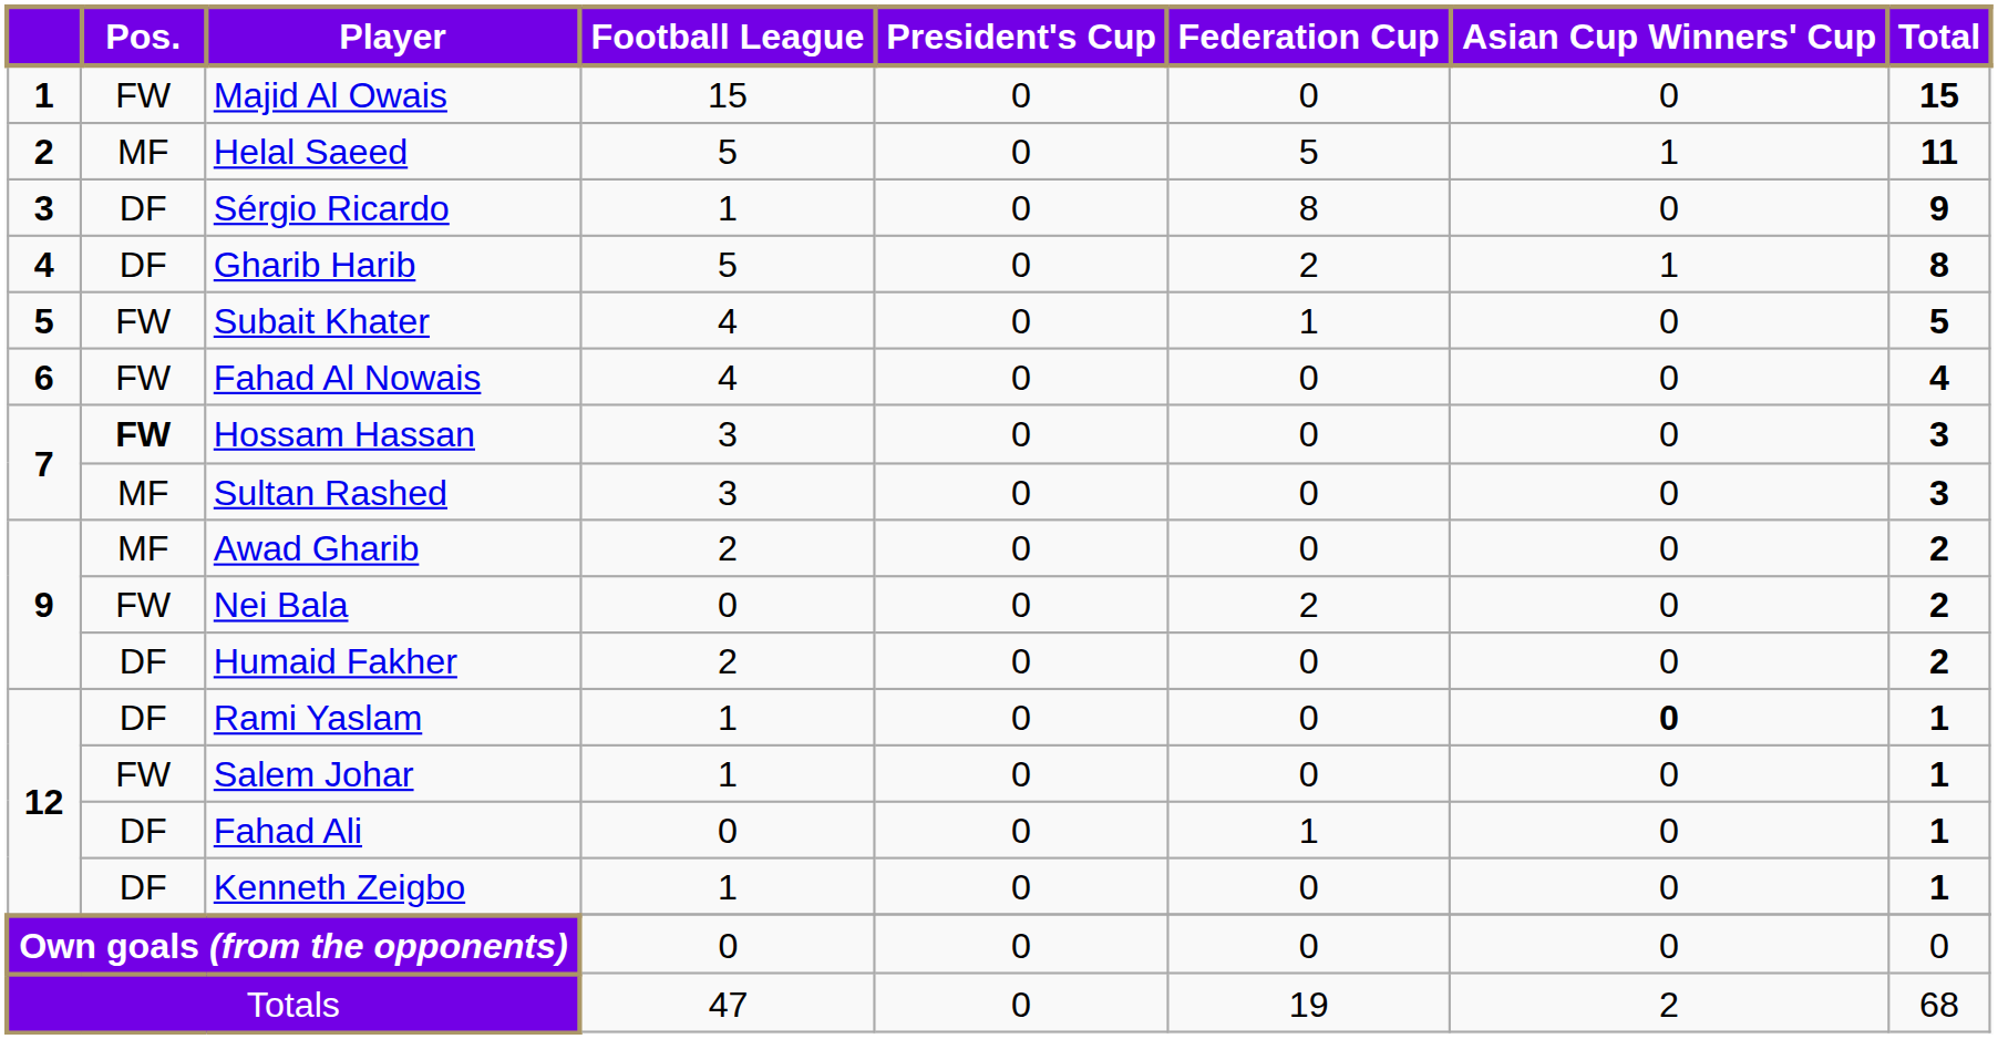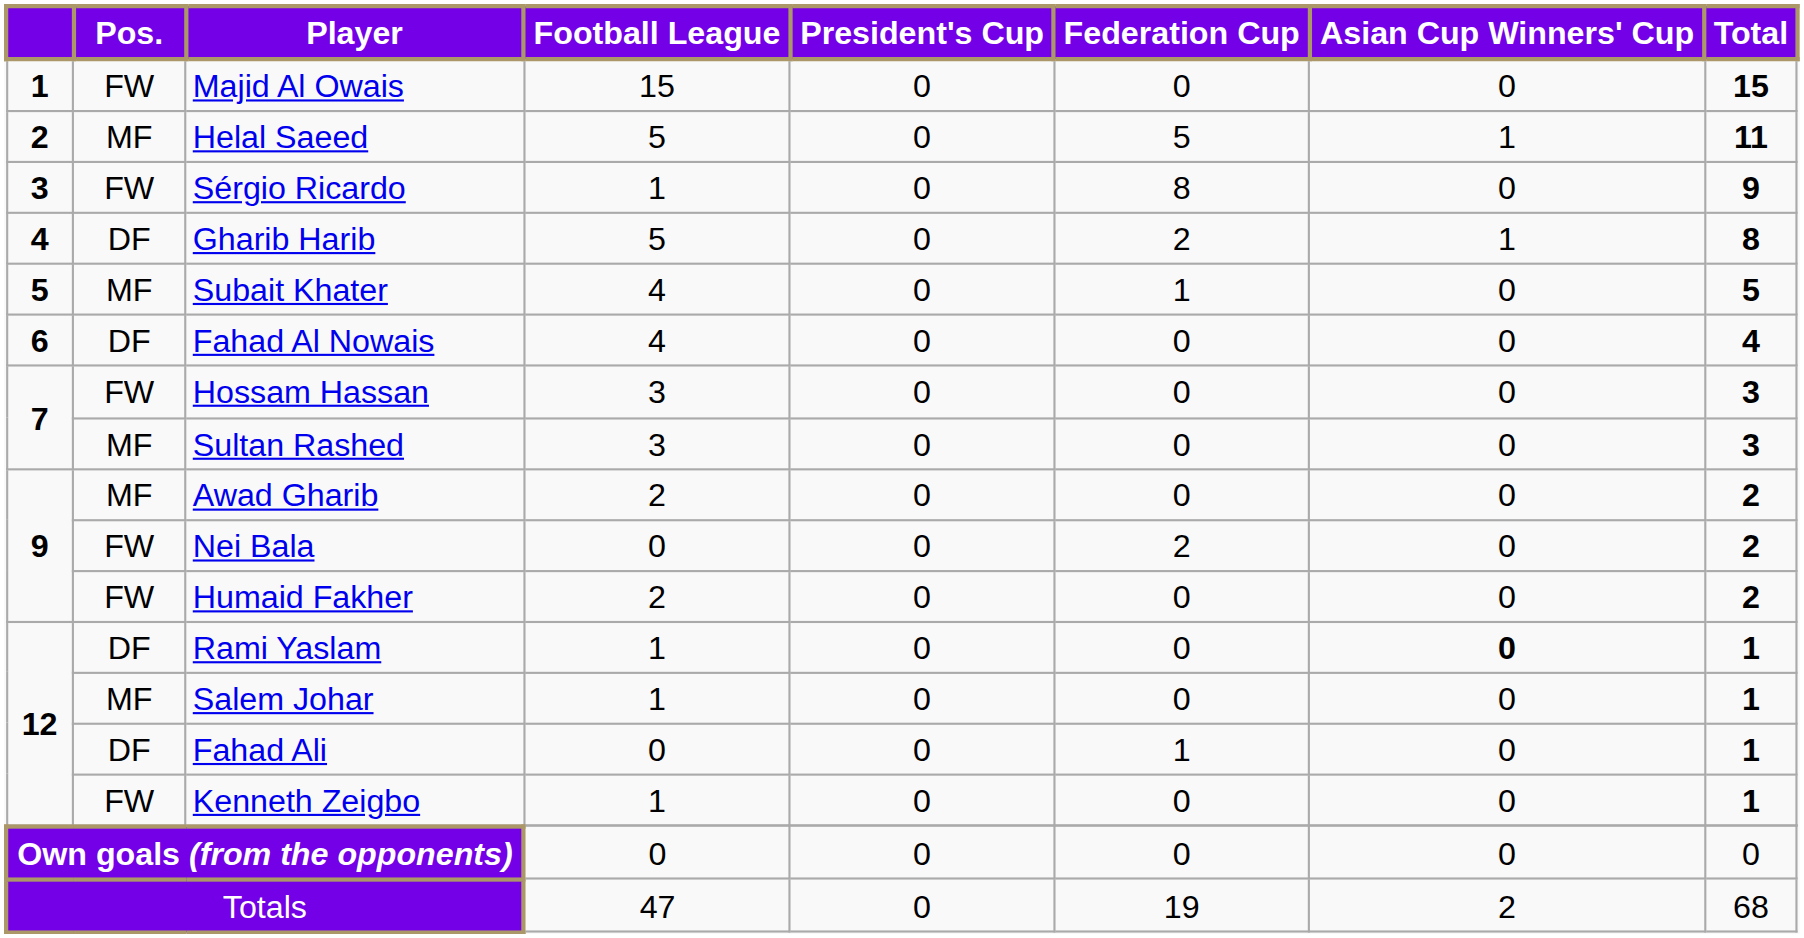 <table class="wikitable" style="width:67%; text-align:center; font-size:95%;">
 <tr>
 <th style="color:#FFFFFF; background: #7300E6; border:2px solid #AB9767;"></th>
 <th style="color:#FFFFFF; background: #7300E6; border:2px solid #AB9767;">Pos.</th>
 <th style="color:#FFFFFF; background: #7300E6; border:2px solid #AB9767;">Player</th>
 <th style="color:#FFFFFF; background: #7300E6; border:2px solid #AB9767;">Football League</th>
 <th style="color:#FFFFFF; background: #7300E6; border:2px solid #AB9767;">President's Cup</th>
 <th style="color:#FFFFFF; background: #7300E6; border:2px solid #AB9767;">Federation Cup</th>
 <th style="color:#FFFFFF; background: #7300E6; border:2px solid #AB9767;">Asian Cup Winners' Cup</th>
 <th style="color:#FFFFFF; background: #7300E6; border:2px solid #AB9767;">Total</th>
 </tr>
 <tr>
 <td><strong>1</strong></td>
 <td>FW</td>
 <td align="left"> <a href='#'>Majid Al Owais</a></td>
 <td>15</td>
 <td>0</td>
 <td>0</td>
 <td>0</td>
 <td><strong>15</strong></td>
 </tr>
 <tr>
 <td><strong>2</strong></td>
 <td>MF</td>
 <td align="left"> <a href='#'>Helal Saeed</a></td>
 <td>5</td>
 <td>0</td>
 <td>5</td>
 <td>1</td>
 <td><strong>11</strong></td>
 </tr>
 <tr>
 <td><strong>3</strong></td>
-<td>DF</td>
+<td>FW</td>
 <td align="left"> <a href='#'>Sérgio Ricardo</a></td>
 <td>1</td>
 <td>0</td>
 <td>8</td>
 <td>0</td>
 <td><strong>9</strong></td>
 </tr>
 <tr>
 <td><strong>4</strong></td>
 <td>DF</td>
 <td align="left"> <a href='#'>Gharib Harib</a></td>
 <td>5</td>
 <td>0</td>
 <td>2</td>
 <td>1</td>
 <td><strong>8</strong></td>
 </tr>
 <tr>
 <td><strong>5</strong></td>
-<td>FW</td>
+<td>MF</td>
 <td align="left"> <a href='#'>Subait Khater</a></td>
 <td>4</td>
 <td>0</td>
 <td>1</td>
 <td>0</td>
 <td><strong>5</strong></td>
 </tr>
 <tr>
 <td><strong>6</strong></td>
-<td>FW</td>
+<td>DF</td>
 <td align="left"> <a href='#'>Fahad Al Nowais</a></td>
 <td>4</td>
 <td>0</td>
 <td>0</td>
 <td>0</td>
 <td><strong>4</strong></td>
 </tr>
 <tr>
 <td rowspan=2><strong>7</strong></td>
-<td><strong>FW</strong></td>
+<td>FW</td>
 <td align="left"> <a href='#'>Hossam Hassan</a></td>
 <td>3</td>
 <td>0</td>
 <td>0</td>
 <td>0</td>
 <td><strong>3</strong></td>
 </tr>
 <tr>
 <td>MF</td>
 <td align="left"> <a href='#'>Sultan Rashed</a></td>
 <td>3</td>
 <td>0</td>
 <td>0</td>
 <td>0</td>
 <td><strong>3</strong></td>
 </tr>
 <tr>
 <td rowspan=3><strong>9</strong></td>
 <td>MF</td>
 <td align="left"> <a href='#'>Awad Gharib</a></td>
 <td>2</td>
 <td>0</td>
 <td>0</td>
 <td>0</td>
 <td><strong>2</strong></td>
 </tr>
 <tr>
 <td>FW</td>
 <td align="left"> <a href='#'>Nei Bala</a></td>
 <td>0</td>
 <td>0</td>
 <td>2</td>
 <td>0</td>
 <td><strong>2</strong></td>
 </tr>
 <tr>
-<td>DF</td>
+<td>FW</td>
 <td align="left"> <a href='#'>Humaid Fakher</a></td>
 <td>2</td>
 <td>0</td>
 <td>0</td>
 <td>0</td>
 <td><strong>2</strong></td>
 </tr>
 <tr>
 <td rowspan=4><strong>12</strong></td>
 <td>DF</td>
 <td align="left"> <a href='#'>Rami Yaslam</a></td>
 <td>1</td>
 <td>0</td>
 <td>0</td>
 <td><strong>0</strong></td>
 <td><strong>1</strong></td>
 </tr>
 <tr>
-<td>FW</td>
+<td>MF</td>
 <td align="left"> <a href='#'>Salem Johar</a></td>
 <td>1</td>
 <td>0</td>
 <td>0</td>
 <td>0</td>
 <td><strong>1</strong></td>
 </tr>
 <tr>
 <td>DF</td>
 <td align="left"> <a href='#'>Fahad Ali</a></td>
 <td>0</td>
 <td>0</td>
 <td>1</td>
 <td>0</td>
 <td><strong>1</strong></td>
 </tr>
 <tr>
-<td>DF</td>
+<td>FW</td>
 <td align="left"> <a href='#'>Kenneth Zeigbo</a></td>
 <td>1</td>
 <td>0</td>
 <td>0</td>
 <td>0</td>
 <td><strong>1</strong></td>
 </tr>
 <tr>
 </tr>
 <tr class="sortbottom">
 <td style="color:#FFFFFF; background: #7300E6; border:2px solid #AB9767"; colspan=3><strong>Own goals <em>(from the opponents)<strong><em></td>
 <td>0</td>
 <td>0</td>
 <td>0</td>
 <td>0</td>
 <td></strong>0<strong></td>
 </tr>
 <tr class="sortbottom">
 <td style="color:#FFFFFF; background: #7300E6; border:2px solid #AB9767"; colspan=3></strong>Totals<strong></td>
 <td></strong>47<strong></td>
 <td></strong>0<strong></td>
 <td></strong>19<strong></td>
 <td></strong>2<strong></td>
 <td></strong>68<strong></td>
 </tr>
 </table>
